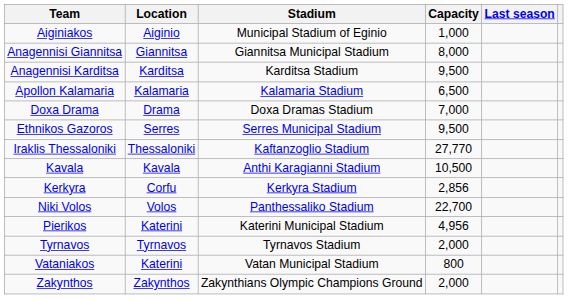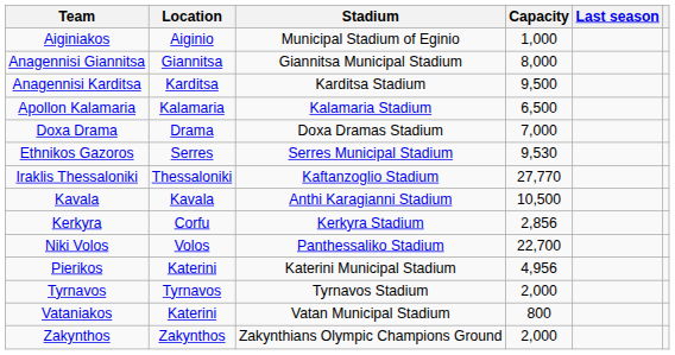 <table class="wikitable sortable" style="text-align:center">
 <tr>
 <th>Team</th>
 <th>Location</th>
 <th>Stadium</th>
 <th>Capacity</th>
 <th><a href='#'>Last season</a></th>
 <th class="unsortable"></th>
 </tr>
 <tr>
 <td><a href='#'>Aiginiakos</a></td>
 <td><a href='#'>Aiginio</a></td>
 <td>Municipal Stadium of Eginio</td>
 <td>1,000</td>
 <td></td>
 <td></td>
 </tr>
 <tr>
 <td><a href='#'>Anagennisi Giannitsa</a></td>
 <td><a href='#'>Giannitsa</a></td>
 <td>Giannitsa Municipal Stadium</td>
 <td>8,000</td>
 <td></td>
 <td></td>
 </tr>
 <tr>
 <td><a href='#'>Anagennisi Karditsa</a></td>
 <td><a href='#'>Karditsa</a></td>
 <td>Karditsa Stadium</td>
 <td>9,500</td>
 <td></td>
 <td></td>
 </tr>
 <tr>
 <td><a href='#'>Apollon Kalamaria</a></td>
 <td><a href='#'>Kalamaria</a></td>
 <td><a href='#'>Kalamaria Stadium</a></td>
 <td>6,500</td>
 <td></td>
 <td></td>
 </tr>
 <tr>
 <td><a href='#'>Doxa Drama</a></td>
 <td><a href='#'>Drama</a></td>
 <td>Doxa Dramas Stadium</td>
 <td>7,000</td>
 <td></td>
 <td></td>
 </tr>
 <tr>
 <td><a href='#'>Ethnikos Gazoros</a></td>
 <td><a href='#'>Serres</a></td>
 <td><a href='#'>Serres Municipal Stadium</a></td>
-<td>9,500</td>
+<td>9,530</td>
 <td></td>
 <td></td>
 </tr>
 <tr>
 <td><a href='#'>Iraklis Thessaloniki</a></td>
 <td><a href='#'>Thessaloniki</a></td>
 <td><a href='#'>Kaftanzoglio Stadium</a></td>
 <td>27,770</td>
 <td></td>
 <td></td>
 </tr>
 <tr>
 <td><a href='#'>Kavala</a></td>
 <td><a href='#'>Kavala</a></td>
 <td><a href='#'>Anthi Karagianni Stadium</a></td>
 <td>10,500</td>
 <td></td>
 <td></td>
 </tr>
 <tr>
 <td><a href='#'>Kerkyra</a></td>
 <td><a href='#'>Corfu</a></td>
 <td><a href='#'>Kerkyra Stadium</a></td>
 <td>2,856</td>
 <td></td>
 <td></td>
 </tr>
 <tr>
 <td><a href='#'>Niki Volos</a></td>
 <td><a href='#'>Volos</a></td>
 <td><a href='#'>Panthessaliko Stadium</a></td>
 <td>22,700</td>
 <td></td>
 <td></td>
 </tr>
 <tr>
 <td><a href='#'>Pierikos</a></td>
 <td><a href='#'>Katerini</a></td>
 <td>Katerini Municipal Stadium</td>
 <td>4,956</td>
 <td></td>
 <td></td>
 </tr>
 <tr>
 <td><a href='#'>Tyrnavos</a></td>
 <td><a href='#'>Tyrnavos</a></td>
 <td>Tyrnavos Stadium</td>
 <td>2,000</td>
 <td></td>
 <td></td>
 </tr>
 <tr>
 <td><a href='#'>Vataniakos</a></td>
 <td><a href='#'>Katerini</a></td>
 <td>Vatan Municipal Stadium</td>
 <td>800</td>
 <td></td>
 <td></td>
 </tr>
 <tr>
 <td><a href='#'>Zakynthos</a></td>
 <td><a href='#'>Zakynthos</a></td>
 <td>Zakynthians Olympic Champions Ground</td>
 <td>2,000</td>
 <td></td>
 <td></td>
 </tr>
 </table>
